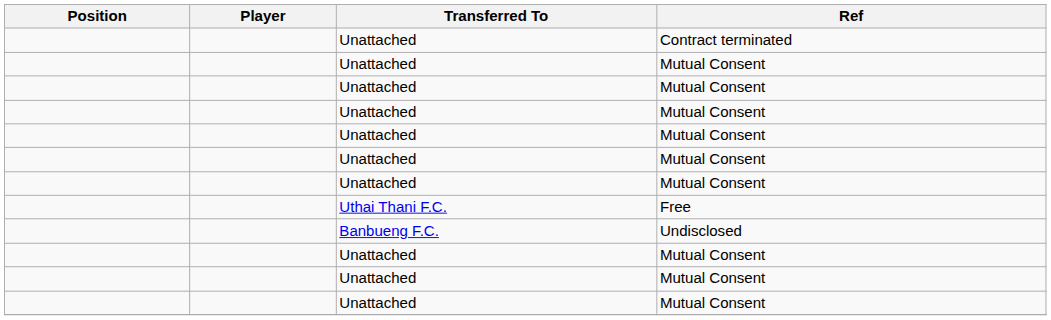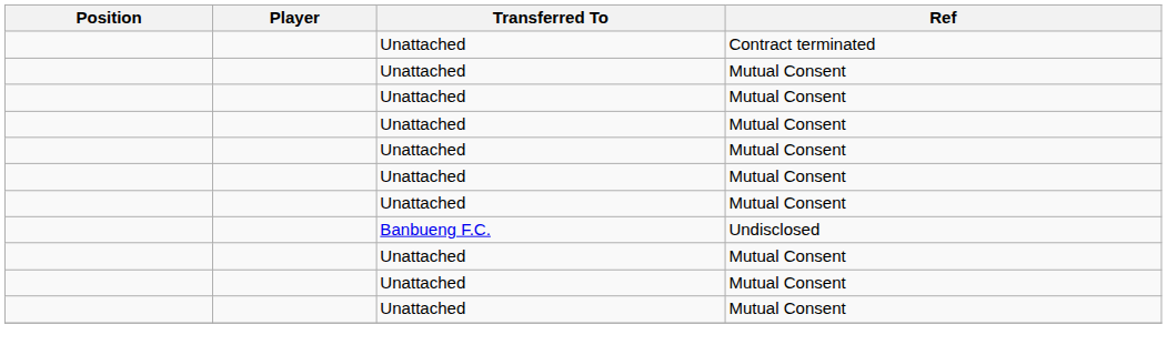 <table class="wikitable sortable" style="width:70%; text-align:center; font-size:100%; text-align:left;">
 <tr>
 <th>Position</th>
 <th>Player</th>
 <th>Transferred To</th>
 <th>Ref</th>
 </tr>
 <tr>
 <td></td>
 <td></td>
 <td>Unattached</td>
 <td>Contract terminated </td>
 </tr>
 <tr>
 <td></td>
 <td></td>
 <td>Unattached</td>
 <td>Mutual Consent</td>
 </tr>
 <tr>
 <td></td>
 <td></td>
 <td>Unattached</td>
 <td>Mutual Consent</td>
 </tr>
 <tr>
 <td></td>
 <td></td>
 <td>Unattached</td>
 <td>Mutual Consent</td>
 </tr>
 <tr>
 <td></td>
 <td></td>
 <td>Unattached</td>
 <td>Mutual Consent</td>
 </tr>
 <tr>
 <td></td>
 <td></td>
 <td>Unattached</td>
 <td>Mutual Consent</td>
 </tr>
 <tr>
 <td></td>
 <td></td>
 <td>Unattached</td>
 <td>Mutual Consent</td>
 </tr>
 <tr>
 <td></td>
 <td></td>
-<td> <a href='#'>Uthai Thani F.C.</a></td>
-<td>Free </td>
-</tr>
-<tr>
-<td></td>
-<td></td>
 <td> <a href='#'>Banbueng F.C.</a></td>
 <td>Undisclosed </td>
 </tr>
 <tr>
 <td></td>
 <td></td>
 <td>Unattached</td>
 <td>Mutual Consent</td>
 </tr>
 <tr>
 <td></td>
 <td></td>
 <td>Unattached</td>
 <td>Mutual Consent</td>
 </tr>
 <tr>
 <td></td>
 <td></td>
 <td>Unattached</td>
 <td>Mutual Consent</td>
 </tr>
 <tr>
 </tr>
 </table>
